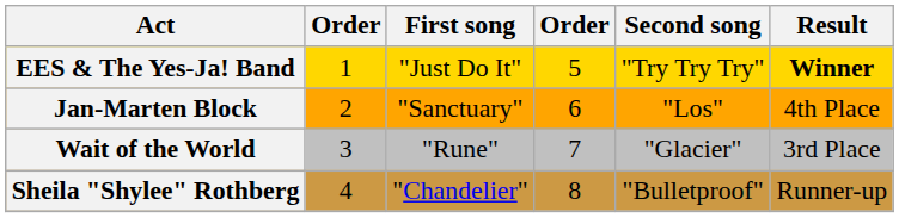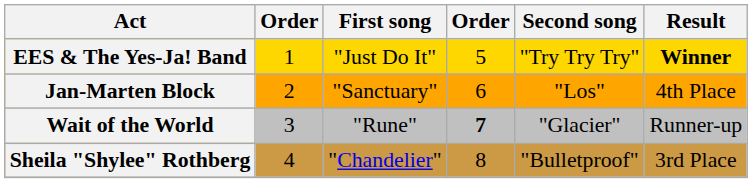 <table class="wikitable plainrowheaders" style="text-align:center;">
 <tr>
 <th>Act</th>
 <th>Order</th>
 <th>First song</th>
 <th>Order</th>
 <th>Second song</th>
 <th>Result</th>
 </tr>
 <tr style="background:gold;">
 <th scope=row>EES & The Yes-Ja! Band</th>
 <td>1</td>
 <td>"Just Do It"</td>
 <td>5</td>
 <td>"Try Try Try"</td>
 <td><strong>Winner</strong></td>
 </tr>
 <tr style="background:orange;">
 <th scope=row>Jan-Marten Block</th>
 <td>2</td>
 <td>"Sanctuary"</td>
 <td>6</td>
 <td>"Los"</td>
 <td>4th Place</td>
 </tr>
 <tr style="background:silver;">
 <th scope=row>Wait of the World</th>
 <td>3</td>
 <td>"Rune"</td>
-<td>7</td>
+<td><strong>7</strong></td>
 <td>"Glacier"</td>
-<td>3rd Place</td>
+<td>Runner-up</td>
 </tr>
 <tr style="background:#c94">
 <th scope=row>Sheila "Shylee" Rothberg</th>
 <td>4</td>
 <td>"<a href='#'>Chandelier</a>"</td>
 <td>8</td>
 <td>"Bulletproof"</td>
-<td>Runner-up</td>
+<td>3rd Place</td>
 </tr>
 <tr style="background:pink;">
 </tr>
 </table>
